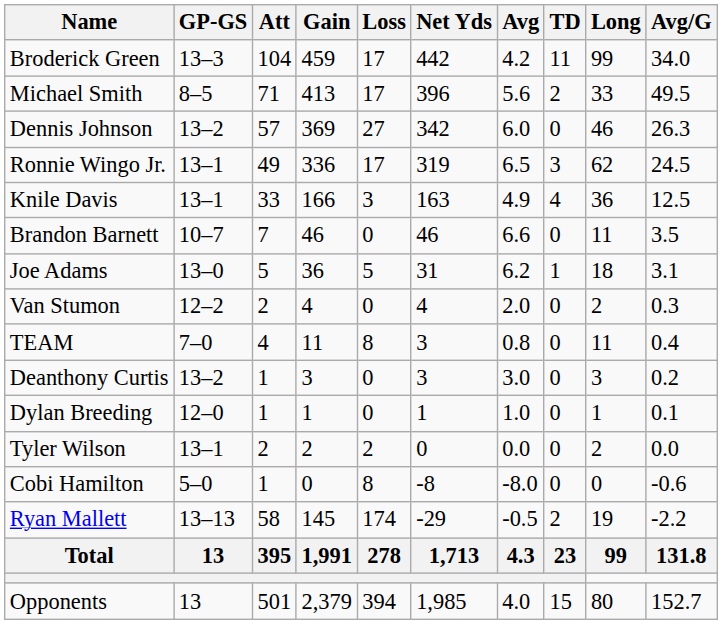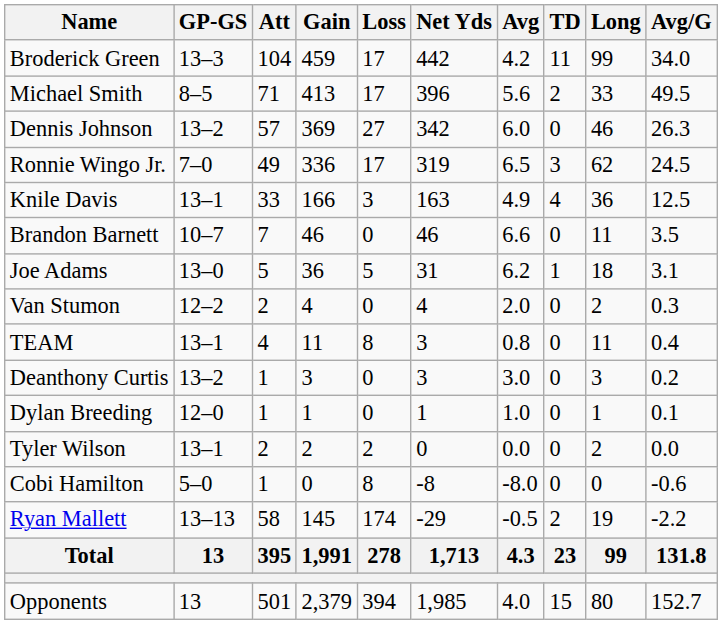 <table class="wikitable" style="white-space:nowrap;" style="text-align:center;">
 <tr>
 <th>Name</th>
 <th>GP-GS</th>
 <th>Att</th>
 <th>Gain</th>
 <th>Loss</th>
 <th>Net Yds</th>
 <th>Avg</th>
 <th>TD</th>
 <th>Long</th>
 <th>Avg/G</th>
 </tr>
 <tr>
 <td align=left>Broderick Green</td>
 <td>13–3</td>
 <td>104</td>
 <td>459</td>
 <td>17</td>
 <td>442</td>
 <td>4.2</td>
 <td>11</td>
 <td>99</td>
 <td>34.0</td>
 </tr>
 <tr>
 <td align=left>Michael Smith</td>
 <td>8–5</td>
 <td>71</td>
 <td>413</td>
 <td>17</td>
 <td>396</td>
 <td>5.6</td>
 <td>2</td>
 <td>33</td>
 <td>49.5</td>
 </tr>
 <tr>
 <td align=left>Dennis Johnson</td>
 <td>13–2</td>
 <td>57</td>
 <td>369</td>
 <td>27</td>
 <td>342</td>
 <td>6.0</td>
 <td>0</td>
 <td>46</td>
 <td>26.3</td>
 </tr>
 <tr>
 <td align=left>Ronnie Wingo Jr.</td>
-<td>13–1</td>
+<td>7–0</td>
 <td>49</td>
 <td>336</td>
 <td>17</td>
 <td>319</td>
 <td>6.5</td>
 <td>3</td>
 <td>62</td>
 <td>24.5</td>
 </tr>
 <tr>
 <td align=left>Knile Davis</td>
 <td>13–1</td>
 <td>33</td>
 <td>166</td>
 <td>3</td>
 <td>163</td>
 <td>4.9</td>
 <td>4</td>
 <td>36</td>
 <td>12.5</td>
 </tr>
 <tr>
 <td align=left>Brandon Barnett</td>
 <td>10–7</td>
 <td>7</td>
 <td>46</td>
 <td>0</td>
 <td>46</td>
 <td>6.6</td>
 <td>0</td>
 <td>11</td>
 <td>3.5</td>
 </tr>
 <tr>
 <td align=left>Joe Adams</td>
 <td>13–0</td>
 <td>5</td>
 <td>36</td>
 <td>5</td>
 <td>31</td>
 <td>6.2</td>
 <td>1</td>
 <td>18</td>
 <td>3.1</td>
 </tr>
 <tr>
 <td align=left>Van Stumon</td>
 <td>12–2</td>
 <td>2</td>
 <td>4</td>
 <td>0</td>
 <td>4</td>
 <td>2.0</td>
 <td>0</td>
 <td>2</td>
 <td>0.3</td>
 </tr>
 <tr>
 <td align=left>TEAM</td>
-<td>7–0</td>
+<td>13–1</td>
 <td>4</td>
 <td>11</td>
 <td>8</td>
 <td>3</td>
 <td>0.8</td>
 <td>0</td>
 <td>11</td>
 <td>0.4</td>
 </tr>
 <tr>
 <td align=left>Deanthony Curtis</td>
 <td>13–2</td>
 <td>1</td>
 <td>3</td>
 <td>0</td>
 <td>3</td>
 <td>3.0</td>
 <td>0</td>
 <td>3</td>
 <td>0.2</td>
 </tr>
 <tr>
 <td align=left>Dylan Breeding</td>
 <td>12–0</td>
 <td>1</td>
 <td>1</td>
 <td>0</td>
 <td>1</td>
 <td>1.0</td>
 <td>0</td>
 <td>1</td>
 <td>0.1</td>
 </tr>
 <tr>
 <td align=left>Tyler Wilson</td>
 <td>13–1</td>
 <td>2</td>
 <td>2</td>
 <td>2</td>
 <td>0</td>
 <td>0.0</td>
 <td>0</td>
 <td>2</td>
 <td>0.0</td>
 </tr>
 <tr>
 <td align=left>Cobi Hamilton</td>
 <td>5–0</td>
 <td>1</td>
 <td>0</td>
 <td>8</td>
 <td>-8</td>
 <td>-8.0</td>
 <td>0</td>
 <td>0</td>
 <td>-0.6</td>
 </tr>
 <tr>
 <td align=left><a href='#'>Ryan Mallett</a></td>
 <td>13–13</td>
 <td>58</td>
 <td>145</td>
 <td>174</td>
 <td>-29</td>
 <td>-0.5</td>
 <td>2</td>
 <td>19</td>
 <td>-2.2</td>
 </tr>
 <tr>
 <th>Total</th>
 <th>13</th>
 <th>395</th>
 <th>1,991</th>
 <th>278</th>
 <th>1,713</th>
 <th>4.3</th>
 <th>23</th>
 <th>99</th>
 <th>131.8</th>
 </tr>
 <tr>
 <th colspan=8></th>
 </tr>
 <tr>
 <td align=left>Opponents</td>
 <td>13</td>
 <td>501</td>
 <td>2,379</td>
 <td>394</td>
 <td>1,985</td>
 <td>4.0</td>
 <td>15</td>
 <td>80</td>
 <td>152.7</td>
 </tr>
 </table>
